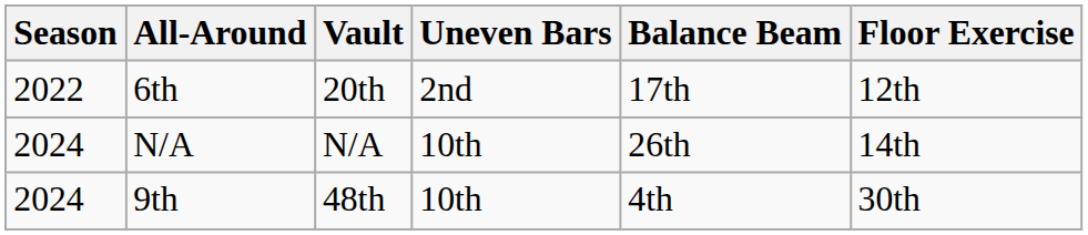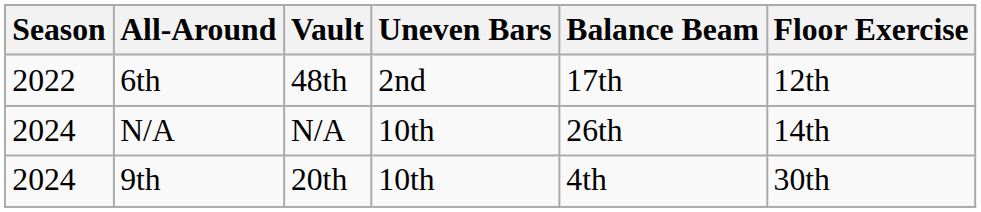 <table class="wikitable">
 <tr>
 <th>Season</th>
 <th>All-Around</th>
 <th>Vault</th>
 <th>Uneven Bars</th>
 <th>Balance Beam</th>
 <th>Floor Exercise</th>
 </tr>
 <tr>
 <td>2022</td>
 <td>6th</td>
-<td>20th</td>
+<td>48th</td>
 <td>2nd</td>
 <td>17th</td>
 <td>12th</td>
 </tr>
 <tr>
 <td>2024</td>
 <td>N/A</td>
 <td>N/A</td>
 <td>10th</td>
 <td>26th</td>
 <td>14th</td>
 </tr>
 <tr>
 <td>2024</td>
 <td>9th</td>
-<td>48th</td>
+<td>20th</td>
 <td>10th</td>
 <td>4th</td>
 <td>30th</td>
 </tr>
 </table>
